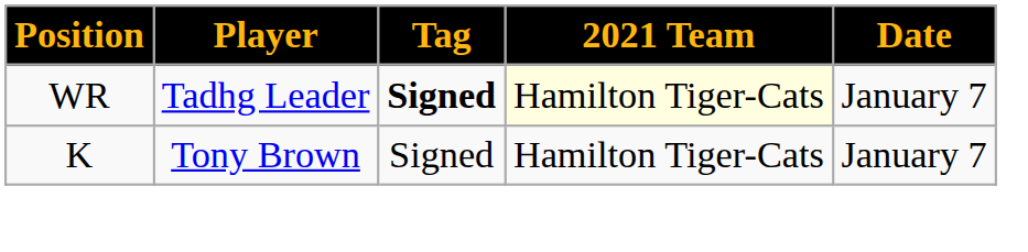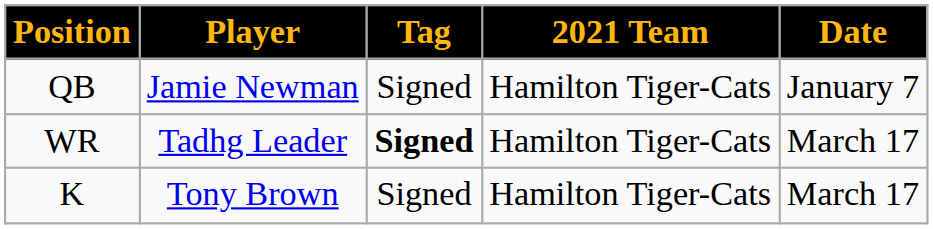 <table class="wikitable sortable" style="text-align:center">
 <tr>
 <th style="background:black;color:#FFB60F;">Position</th>
 <th style= "background:black;color:#FFB60F;">Player</th>
 <th style= "background:black;color:#FFB60F;">Tag</th>
 <th style= "background:black;color:#FFB60F;">2021 Team</th>
 <th style= "background:black;color:#FFB60F;">Date</th>
 </tr>
 <tr>
+<td>QB</td>
+<td><a href='#'>Jamie Newman</a></td>
+<td>Signed</td>
+<td>Hamilton Tiger-Cats</td>
+<td>January 7</td>
+</tr>
+<tr>
 <td>WR</td>
 <td><a href='#'>Tadhg Leader</a></td>
 <td><strong>Signed</strong></td>
-<td style="background: lightyellow;">Hamilton Tiger-Cats</td>
-<td>January 7</td>
+<td>Hamilton Tiger-Cats</td>
+<td>March 17</td>
 </tr>
 <tr>
 <td>K</td>
 <td><a href='#'>Tony Brown</a></td>
 <td>Signed</td>
 <td>Hamilton Tiger-Cats</td>
-<td>January 7</td>
+<td>March 17</td>
 </tr>
 </table>
